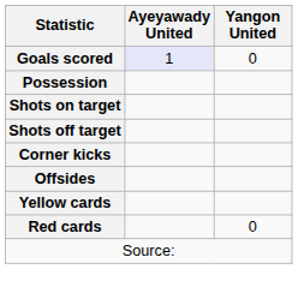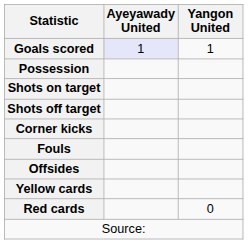 <table class="wikitable plainrowheaders" style="text-align:center">
 <tr>
 <th scope="col">Statistic</th>
 <th scope="col" style="width:75px">Ayeyawady United</th>
 <th scope="col" style="width:75px">Yangon United</th>
 </tr>
 <tr>
 <th scope=row>Goals scored</th>
 <td style="background: lavender;">1</td>
-<td>0</td>
+<td>1</td>
 </tr>
 <tr>
 <th scope=row>Possession</th>
 <td></td>
 <td></td>
 </tr>
 <tr>
 <th scope=row>Shots on target</th>
 <td></td>
 <td></td>
 </tr>
 <tr>
 <th scope=row>Shots off target</th>
 <td></td>
 <td></td>
 </tr>
 <tr>
 <th scope=row>Corner kicks</th>
 <td></td>
 <td></td>
 </tr>
 <tr>
+<th scope=row>Fouls</th>
+<td></td>
+<td></td>
+</tr>
+<tr>
 <th scope=row>Offsides</th>
 <td></td>
 <td></td>
 </tr>
 <tr>
 <th scope=row>Yellow cards</th>
 <td></td>
 <td></td>
 </tr>
 <tr>
 <th scope=row>Red cards</th>
 <td></td>
 <td>0</td>
 </tr>
 <tr>
 <td colspan="3">Source:</td>
 </tr>
 </table>
